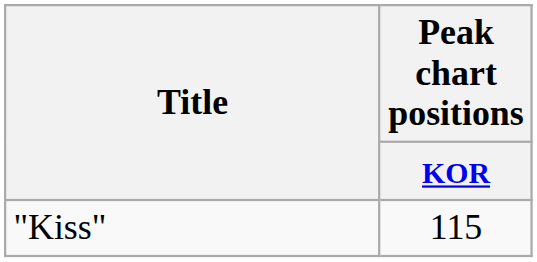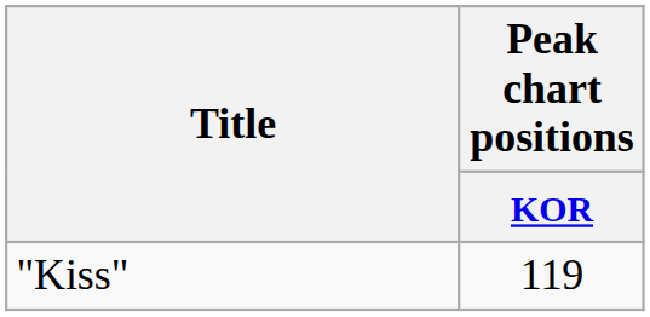 <table class="wikitable plainrowheaders" style="text-align:center;">
 <tr>
 <th rowspan=2 style="width:10em;">Title</th>
 <th colspan=1>Peak chart positions</th>
 </tr>
 <tr>
 <th width="40"><small><a href='#'>KOR</a></small><br></th>
 </tr>
 <tr>
 <td align="left">"Kiss"</td>
-<td align=center>115</td>
+<td align=center>119</td>
 </tr>
 </table>
